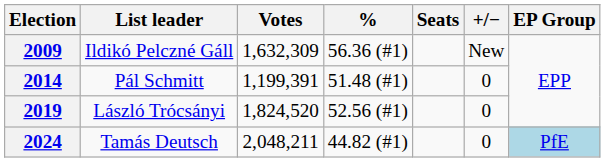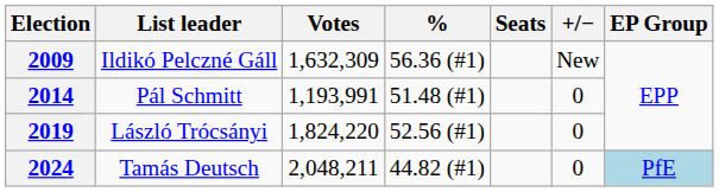 <table class=wikitable style="text-align:center;">
 <tr>
 <th>Election</th>
 <th>List leader</th>
 <th>Votes</th>
 <th>%</th>
 <th>Seats</th>
 <th>+/−</th>
 <th>EP Group</th>
 </tr>
 <tr>
 <th><a href='#'>2009</a></th>
 <td><a href='#'>Ildikó Pelczné Gáll</a></td>
 <td>1,632,309</td>
 <td>56.36 (#1)</td>
 <td></td>
 <td>New</td>
 <td rowspan=3><a href='#'>EPP</a></td>
 </tr>
 <tr>
 <th><a href='#'>2014</a></th>
 <td><a href='#'>Pál Schmitt</a></td>
-<td>1,199,391</td>
+<td>1,193,991</td>
 <td>51.48 (#1)</td>
 <td></td>
 <td> 0</td>
 </tr>
 <tr>
 <th><a href='#'>2019</a></th>
 <td><a href='#'>László Trócsányi</a></td>
-<td>1,824,520</td>
+<td>1,824,220</td>
 <td>52.56 (#1)</td>
 <td></td>
 <td> 0</td>
 </tr>
 <tr>
 <th><a href='#'>2024</a></th>
 <td><a href='#'>Tamás Deutsch</a></td>
 <td>2,048,211</td>
 <td>44.82 (#1)</td>
 <td></td>
 <td> 0</td>
 <td style="background: lightblue;"><a href='#'>PfE</a></td>
 </tr>
 </table>
